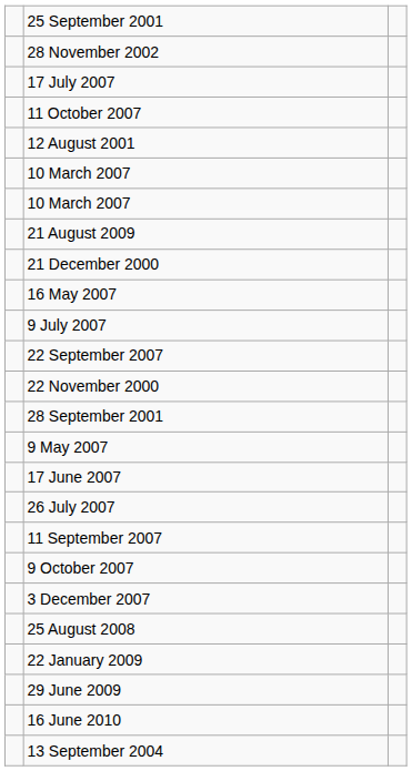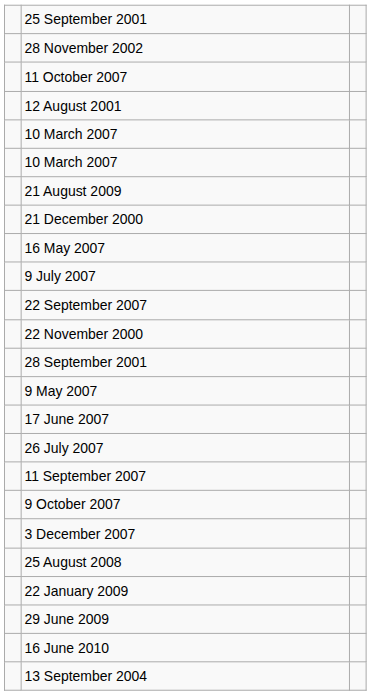 <table class="wikitable" style="font-size: 89%; float: left; width: 26em; margin-right: 1em; height: 700px">
 <tr>
 <td></td>
 <td>25 September 2001</td>
 <td></td>
 </tr>
 <tr>
 <td></td>
 <td>28 November 2002</td>
-<td></td>
-</tr>
-<tr>
-<td></td>
-<td>17 July 2007</td>
 <td></td>
 </tr>
 <tr>
 <td></td>
 <td>11 October 2007</td>
 <td></td>
 </tr>
 <tr>
 <td></td>
 <td>12 August 2001</td>
 <td></td>
 </tr>
 <tr>
 <td></td>
 <td>10 March 2007</td>
 <td></td>
 </tr>
 <tr>
 <td></td>
 <td>10 March 2007</td>
 <td></td>
 </tr>
 <tr>
 <td></td>
 <td>21 August 2009</td>
 <td></td>
 </tr>
 <tr>
 <td></td>
 <td>21 December 2000</td>
 <td></td>
 </tr>
 <tr>
 <td></td>
 <td>16 May 2007</td>
 <td></td>
 </tr>
 <tr>
 <td></td>
 <td>9 July 2007</td>
 <td></td>
 </tr>
 <tr>
 <td></td>
 <td>22 September 2007</td>
 <td></td>
 </tr>
 <tr>
 <td></td>
 <td>22 November 2000</td>
 <td></td>
 </tr>
 <tr>
 <td></td>
 <td>28 September 2001</td>
 <td></td>
 </tr>
 <tr>
 <td></td>
 <td>9 May 2007</td>
 <td></td>
 </tr>
 <tr>
 <td></td>
 <td>17 June 2007</td>
 <td></td>
 </tr>
 <tr>
 <td></td>
 <td>26 July 2007</td>
 <td></td>
 </tr>
 <tr>
 <td></td>
 <td>11 September 2007</td>
 <td></td>
 </tr>
 <tr>
 <td></td>
 <td>9 October 2007</td>
 <td></td>
 </tr>
 <tr>
 <td></td>
 <td>3 December 2007</td>
 <td></td>
 </tr>
 <tr>
 <td></td>
 <td>25 August 2008</td>
 <td></td>
 </tr>
 <tr>
 <td></td>
 <td>22 January 2009</td>
 <td></td>
 </tr>
 <tr>
 <td></td>
 <td>29 June 2009</td>
 <td></td>
 </tr>
 <tr>
 <td></td>
 <td>16 June 2010</td>
 <td></td>
 </tr>
 <tr>
 <td></td>
 <td>13 September 2004</td>
 <td></td>
 </tr>
 </table>
